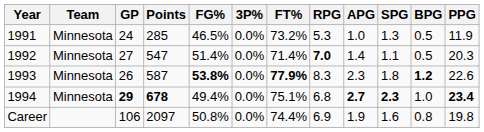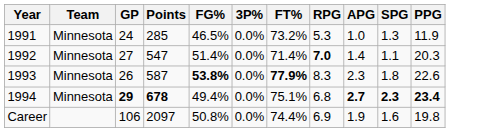 <table class="wikitable">
 <tr>
 <th>Year</th>
 <th>Team</th>
 <th>GP</th>
 <th>Points</th>
 <th>FG%</th>
 <th>3P%</th>
 <th>FT%</th>
 <th>RPG</th>
 <th>APG</th>
 <th>SPG</th>
-<th>BPG</th>
 <th>PPG</th>
 </tr>
 <tr>
 <td>1991</td>
 <td>Minnesota</td>
 <td>24</td>
 <td>285</td>
 <td>46.5%</td>
 <td>0.0%</td>
 <td>73.2%</td>
 <td>5.3</td>
 <td>1.0</td>
 <td>1.3</td>
-<td>0.5</td>
 <td>11.9</td>
 </tr>
 <tr>
 <td>1992</td>
 <td>Minnesota</td>
 <td>27</td>
 <td>547</td>
 <td>51.4%</td>
 <td>0.0%</td>
 <td>71.4%</td>
 <td><strong>7.0</strong></td>
 <td>1.4</td>
 <td>1.1</td>
-<td>0.5</td>
 <td>20.3</td>
 </tr>
 <tr>
 <td>1993</td>
 <td>Minnesota</td>
 <td>26</td>
 <td>587</td>
 <td><strong>53.8%</strong></td>
 <td>0.0%</td>
 <td><strong>77.9%</strong></td>
 <td>8.3</td>
 <td>2.3</td>
 <td>1.8</td>
-<td><strong>1.2</strong></td>
 <td>22.6</td>
 </tr>
 <tr>
 <td>1994</td>
 <td>Minnesota</td>
 <td><strong>29</strong></td>
 <td><strong>678</strong></td>
 <td>49.4%</td>
 <td>0.0%</td>
 <td>75.1%</td>
 <td>6.8</td>
 <td><strong>2.7</strong></td>
 <td><strong>2.3</strong></td>
-<td>1.0</td>
 <td><strong>23.4</strong></td>
 </tr>
 <tr>
 <td>Career</td>
 <td></td>
 <td>106</td>
 <td>2097</td>
 <td>50.8%</td>
 <td>0.0%</td>
 <td>74.4%</td>
 <td>6.9</td>
 <td>1.9</td>
 <td>1.6</td>
-<td>0.8</td>
 <td>19.8</td>
 </tr>
 </table>
